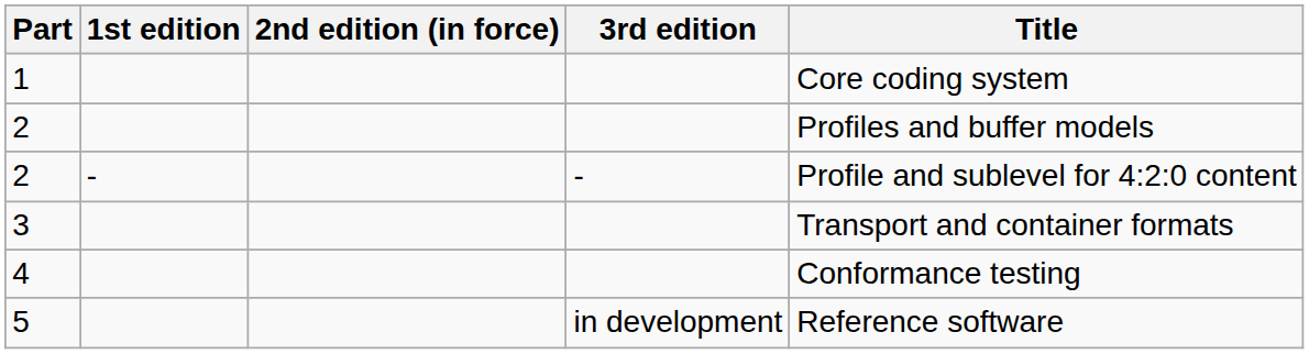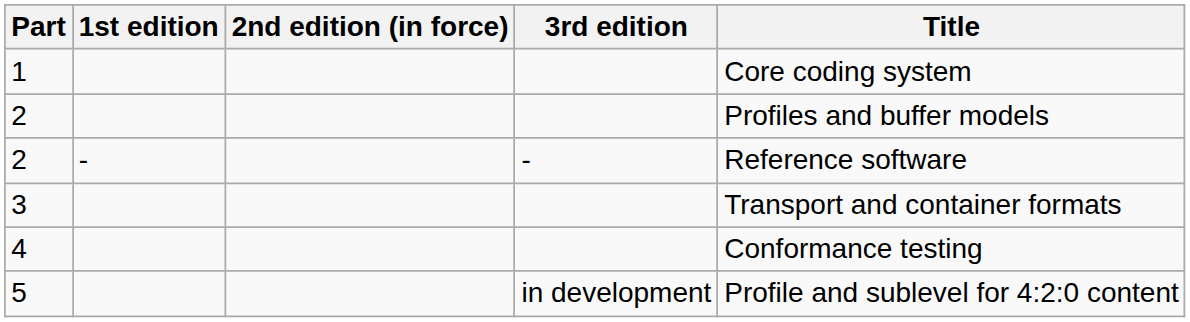 <table class="wikitable" border="1" style="border-collapse: collapse;">
 <tr>
 <th scope="col">Part</th>
 <th scope="col">1st edition</th>
 <th scope="col">2nd edition (in force)</th>
 <th>3rd edition</th>
 <th scope="col">Title</th>
 </tr>
 <tr>
 <td>1</td>
 <td></td>
 <td></td>
 <td></td>
 <td>Core coding system</td>
 </tr>
 <tr>
 <td>2</td>
 <td></td>
 <td></td>
 <td></td>
 <td>Profiles and buffer models</td>
 </tr>
 <tr>
 <td>2</td>
 <td>-</td>
 <td></td>
 <td>-</td>
-<td>Profile and sublevel for 4:2:0 content</td>
+<td>Reference software</td>
 </tr>
 <tr>
 <td>3</td>
 <td></td>
 <td></td>
 <td></td>
 <td>Transport and container formats</td>
 </tr>
 <tr>
 <td>4</td>
 <td></td>
 <td></td>
 <td></td>
 <td>Conformance testing</td>
 </tr>
 <tr>
 <td>5</td>
 <td></td>
 <td></td>
 <td>in development</td>
-<td>Reference software</td>
+<td>Profile and sublevel for 4:2:0 content</td>
 </tr>
 </table>
